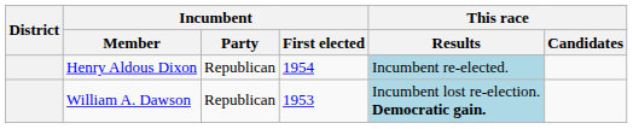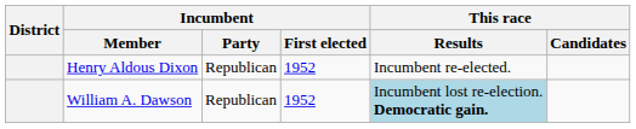 <table class=wikitable>
 <tr>
 <th rowspan=2>District</th>
 <th colspan=3>Incumbent</th>
 <th colspan=2>This race</th>
 </tr>
 <tr>
 <th>Member</th>
 <th>Party</th>
 <th>First elected</th>
 <th>Results</th>
 <th>Candidates</th>
 </tr>
 <tr>
 <th></th>
 <td><a href='#'>Henry Aldous Dixon</a></td>
 <td>Republican</td>
-<td><a href='#'>1954</a></td>
-<td style="background: lightblue;">Incumbent re-elected.</td>
+<td><a href='#'>1952</a></td>
+<td>Incumbent re-elected.</td>
 <td nowrap></td>
 </tr>
 <tr>
 <th></th>
 <td><a href='#'>William A. Dawson</a></td>
 <td>Republican</td>
-<td><a href='#'>1953</a></td>
+<td><a href='#'>1952</a></td>
 <td style="background: lightblue;">Incumbent lost re-election.<br><strong>Democratic gain.</strong></td>
 <td nowrap></td>
 </tr>
 </table>
